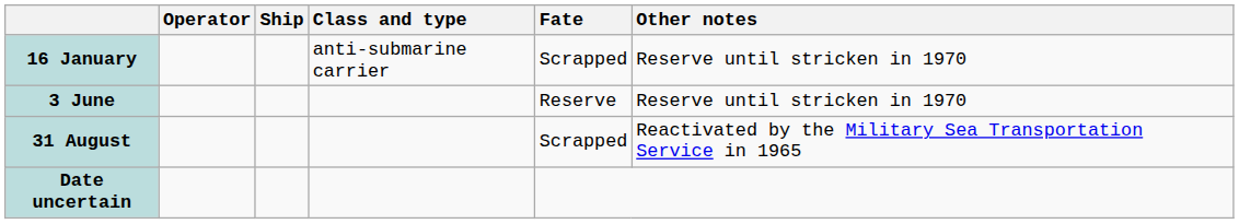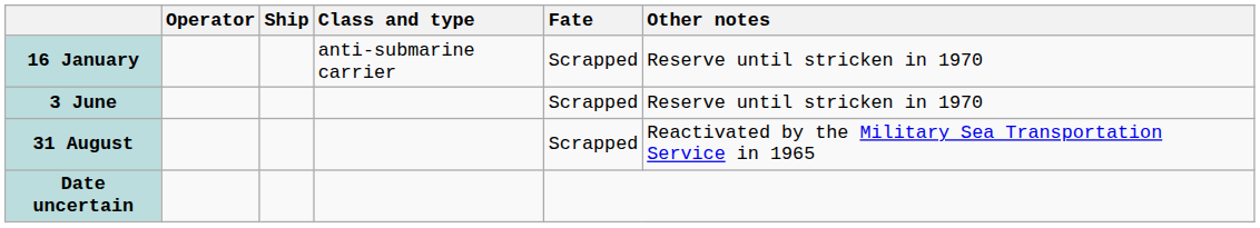 <table class="wikitable">
 <tr>
 <th></th>
 <th style="text-align: left;">Operator</th>
 <th style="text-align: left;">Ship</th>
 <th style="text-align: left;">Class and type</th>
 <th style="text-align: left;">Fate</th>
 <th style="text-align: left;">Other notes</th>
 </tr>
 <tr>
 <th style="background: #bbdddd;">16 January</th>
 <td></td>
 <td><strong></strong></td>
 <td> anti-submarine carrier</td>
 <td>Scrapped</td>
 <td>Reserve until stricken in 1970</td>
 </tr>
 <tr>
 <th style="background: #bbdddd;">3 June</th>
 <td></td>
 <td><strong></strong></td>
 <td></td>
-<td>Reserve</td>
+<td>Scrapped</td>
 <td>Reserve until stricken in 1970</td>
 </tr>
 <tr>
 <th style="background: #bbdddd;">31 August</th>
 <td></td>
 <td><strong></strong></td>
 <td></td>
 <td>Scrapped</td>
 <td>Reactivated by the <a href='#'>Military Sea Transportation Service</a> in 1965</td>
 </tr>
 <tr>
 <th style="background: #bbdddd;">Date uncertain</th>
 <td></td>
 <td><strong></strong></td>
 <td></td>
 </tr>
 </table>
